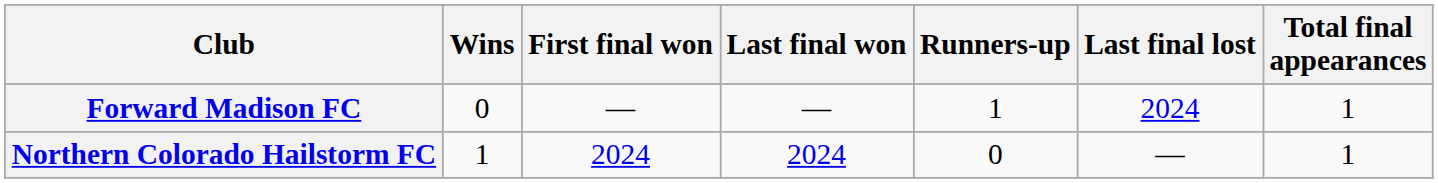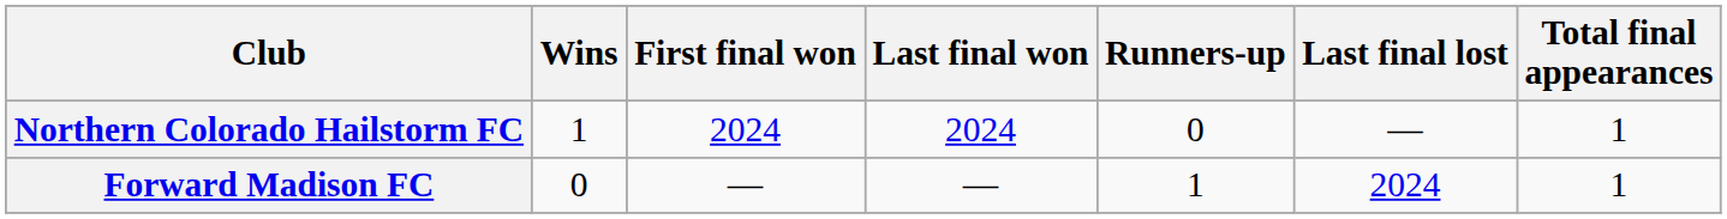 <table class="sortable wikitable plainrowheaders" style="text-align:center">
 <tr>
 <th>Club</th>
 <th>Wins</th>
 <th>First final won</th>
 <th>Last final won</th>
 <th>Runners-up</th>
 <th>Last final lost</th>
 <th>Total final<br>appearances</th>
 </tr>
 <tr>
+<th scope="row"><a href='#'>Northern Colorado Hailstorm FC</a></th>
+<td>1</td>
+<td><a href='#'>2024</a></td>
+<td><a href='#'>2024</a></td>
+<td>0</td>
+<td>—</td>
+<td>1</td>
+</tr>
+<tr>
 <th scope="row"><a href='#'>Forward Madison FC</a></th>
 <td>0</td>
 <td>—</td>
 <td>—</td>
 <td>1</td>
 <td><a href='#'>2024</a></td>
 <td>1</td>
 </tr>
-<tr>
-<th scope="row"><a href='#'>Northern Colorado Hailstorm FC</a></th>
-<td>1</td>
-<td><a href='#'>2024</a></td>
-<td><a href='#'>2024</a></td>
-<td>0</td>
-<td>—</td>
-<td>1</td>
-</tr>
 </table>
